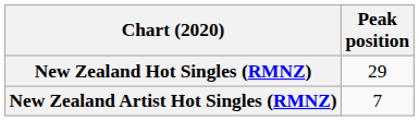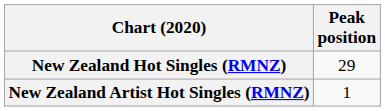 <table class="wikitable sortable plainrowheaders" style="text-align:center">
 <tr>
 <th scope="col">Chart (2020)</th>
 <th scope="col">Peak<br>position</th>
 </tr>
 <tr>
 <th scope="row">New Zealand Hot Singles (<a href='#'>RMNZ</a>)</th>
 <td>29</td>
 </tr>
 <tr>
 <th scope="row">New Zealand Artist Hot Singles (<a href='#'>RMNZ</a>)</th>
-<td>7</td>
+<td>1</td>
 </tr>
 </table>
